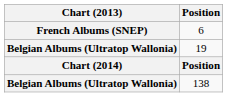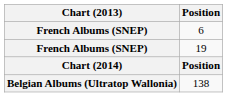 <table class="wikitable plainrowheaders" style="text-align:center">
 <tr>
 <th scope="col">Chart (2013)</th>
 <th scope="col">Position</th>
 </tr>
 <tr>
 <th scope="row">French Albums (SNEP)</th>
 <td>6</td>
 </tr>
 <tr>
-<th scope="row">Belgian Albums (Ultratop Wallonia)</th>
+<th scope="row">French Albums (SNEP)</th>
 <td>19</td>
 </tr>
 <tr>
 <th scope="col">Chart (2014)</th>
 <th scope="col">Position</th>
 </tr>
 <tr>
 <th scope="row">Belgian Albums (Ultratop Wallonia)</th>
 <td>138</td>
 </tr>
 </table>
